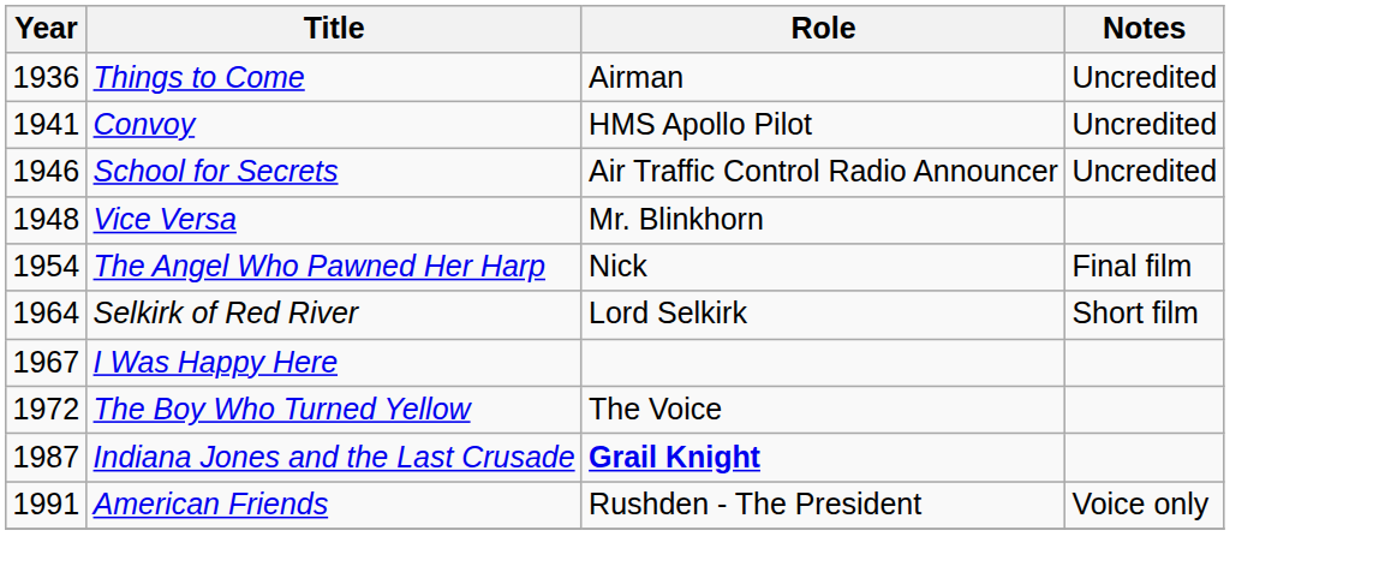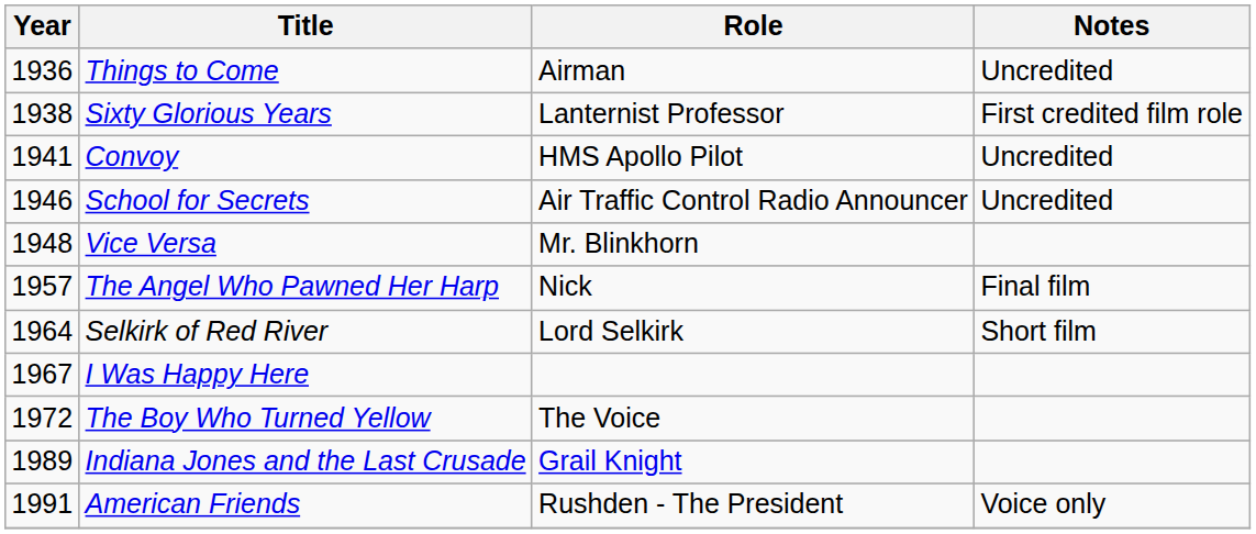 <table class="wikitable">
 <tr>
 <th>Year</th>
 <th>Title</th>
 <th>Role</th>
 <th>Notes</th>
 </tr>
 <tr>
 <td>1936</td>
 <td><em><a href='#'>Things to Come</a></em></td>
 <td>Airman</td>
 <td>Uncredited</td>
+</tr>
+<tr>
+<td>1938</td>
+<td><em><a href='#'>Sixty Glorious Years</a></em></td>
+<td>Lanternist Professor</td>
+<td>First credited film role</td>
 </tr>
 <tr>
 <td>1941</td>
 <td><em><a href='#'>Convoy</a></em></td>
 <td>HMS Apollo Pilot</td>
 <td>Uncredited</td>
 </tr>
 <tr>
 <td>1946</td>
 <td><em><a href='#'>School for Secrets</a></em></td>
 <td>Air Traffic Control Radio Announcer</td>
 <td>Uncredited</td>
 </tr>
 <tr>
 <td>1948</td>
 <td><em><a href='#'>Vice Versa</a></em></td>
 <td>Mr. Blinkhorn</td>
 <td></td>
 </tr>
 <tr>
-<td>1954</td>
+<td>1957</td>
 <td><em><a href='#'>The Angel Who Pawned Her Harp</a></em></td>
 <td>Nick</td>
 <td>Final film</td>
 </tr>
 <tr>
 <td>1964</td>
 <td><em>Selkirk of Red River</em></td>
 <td>Lord Selkirk</td>
 <td>Short film</td>
 </tr>
 <tr>
 <td>1967</td>
 <td><em><a href='#'>I Was Happy Here</a></em></td>
 <td></td>
 <td></td>
 </tr>
 <tr>
 <td>1972</td>
 <td><em><a href='#'>The Boy Who Turned Yellow</a></em></td>
 <td>The Voice</td>
 <td></td>
 </tr>
 <tr>
-<td>1987</td>
+<td>1989</td>
 <td><em><a href='#'>Indiana Jones and the Last Crusade</a></em></td>
-<td><strong><a href='#'>Grail Knight</a></strong></td>
+<td><a href='#'>Grail Knight</a></td>
 <td></td>
 </tr>
 <tr>
 <td>1991</td>
 <td><em><a href='#'>American Friends</a></em></td>
 <td>Rushden - The President</td>
 <td>Voice only</td>
 </tr>
 <tr>
 </tr>
 </table>
